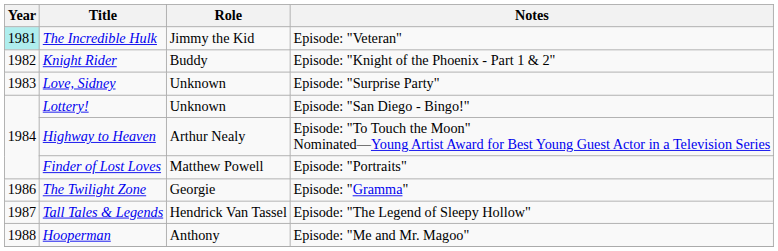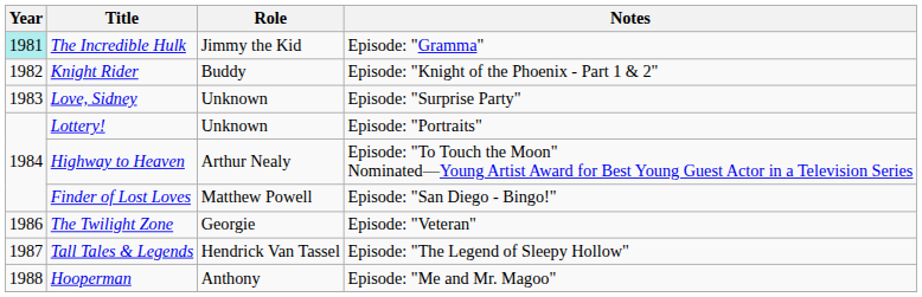 <table class="wikitable sortable">
 <tr>
 <th>Year</th>
 <th>Title</th>
 <th>Role</th>
 <th>Notes</th>
 </tr>
 <tr>
 <td style="background: paleturquoise;">1981</td>
 <td><em><a href='#'>The Incredible Hulk</a></em></td>
 <td>Jimmy the Kid</td>
-<td>Episode: "Veteran"</td>
+<td>Episode: "<a href='#'>Gramma</a>"</td>
 </tr>
 <tr>
 <td>1982</td>
 <td><em><a href='#'>Knight Rider</a></em></td>
 <td>Buddy</td>
 <td>Episode: "Knight of the Phoenix - Part 1 & 2"</td>
 </tr>
 <tr>
 <td>1983</td>
 <td><em><a href='#'>Love, Sidney</a></em></td>
 <td>Unknown</td>
 <td>Episode: "Surprise Party"</td>
 </tr>
 <tr>
 <td rowspan=3>1984</td>
 <td><em><a href='#'>Lottery!</a></em></td>
 <td>Unknown</td>
-<td>Episode: "San Diego - Bingo!"</td>
+<td>Episode: "Portraits"</td>
 </tr>
 <tr>
 <td><em><a href='#'>Highway to Heaven</a></em></td>
 <td>Arthur Nealy</td>
 <td>Episode: "To Touch the Moon"<br>Nominated—<a href='#'>Young Artist Award for Best Young Guest Actor in a Television Series</a></td>
 </tr>
 <tr>
 <td><em><a href='#'>Finder of Lost Loves</a></em></td>
 <td>Matthew Powell</td>
-<td>Episode: "Portraits"</td>
+<td>Episode: "San Diego - Bingo!"</td>
 </tr>
 <tr>
 <td>1986</td>
 <td><em><a href='#'>The Twilight Zone</a></em></td>
 <td>Georgie</td>
-<td>Episode: "<a href='#'>Gramma</a>"</td>
+<td>Episode: "Veteran"</td>
 </tr>
 <tr>
 <td>1987</td>
 <td><em><a href='#'>Tall Tales & Legends</a></em></td>
 <td>Hendrick Van Tassel</td>
 <td>Episode: "The Legend of Sleepy Hollow"</td>
 </tr>
 <tr>
 <td>1988</td>
 <td><em><a href='#'>Hooperman</a></em></td>
 <td>Anthony</td>
 <td>Episode: "Me and Mr. Magoo"</td>
 </tr>
 <tr>
 </tr>
 </table>
